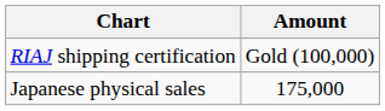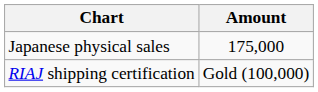 <table class="wikitable">
 <tr>
 <th>Chart</th>
 <th>Amount</th>
 </tr>
 <tr>
+<td>Japanese physical sales</td>
+<td align="center">175,000</td>
+</tr>
+<tr>
 <td><em><a href='#'>RIAJ</a></em> shipping certification</td>
 <td align="center">Gold (100,000)</td>
 </tr>
-<tr>
-<td>Japanese physical sales</td>
-<td align="center">175,000</td>
-</tr>
 </table>
